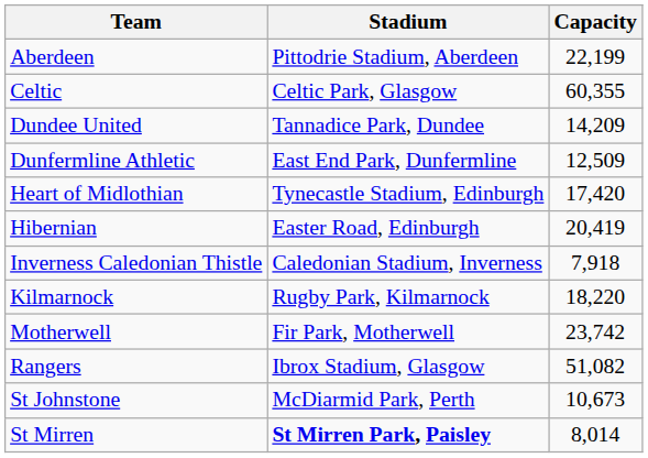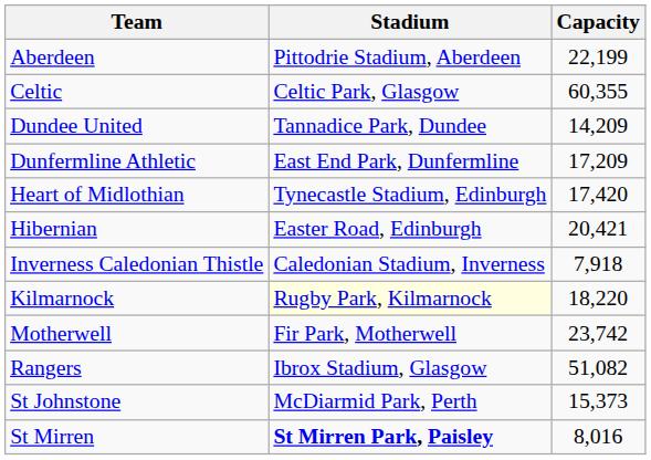 <table class="wikitable sortable" style="text-align:center">
 <tr>
 <th>Team</th>
 <th>Stadium</th>
 <th>Capacity</th>
 </tr>
 <tr>
 <td align=left><a href='#'>Aberdeen</a></td>
 <td align=left><a href='#'>Pittodrie Stadium</a>, <a href='#'>Aberdeen</a></td>
 <td>22,199</td>
 </tr>
 <tr>
 <td align=left><a href='#'>Celtic</a></td>
 <td align=left><a href='#'>Celtic Park</a>, <a href='#'>Glasgow</a></td>
 <td>60,355</td>
 </tr>
 <tr>
 <td align=left><a href='#'>Dundee United</a></td>
 <td align=left><a href='#'>Tannadice Park</a>, <a href='#'>Dundee</a></td>
 <td>14,209</td>
 </tr>
 <tr>
 <td align=left><a href='#'>Dunfermline Athletic</a></td>
 <td align=left><a href='#'>East End Park</a>, <a href='#'>Dunfermline</a></td>
-<td>12,509</td>
+<td>17,209</td>
 </tr>
 <tr>
 <td align=left><a href='#'>Heart of Midlothian</a></td>
 <td align=left><a href='#'>Tynecastle Stadium</a>, <a href='#'>Edinburgh</a></td>
 <td>17,420</td>
 </tr>
 <tr>
 <td align=left><a href='#'>Hibernian</a></td>
 <td align=left><a href='#'>Easter Road</a>, <a href='#'>Edinburgh</a></td>
-<td>20,419</td>
+<td>20,421</td>
 </tr>
 <tr>
 <td align=left><a href='#'>Inverness Caledonian Thistle</a></td>
 <td align=left><a href='#'>Caledonian Stadium</a>, <a href='#'>Inverness</a></td>
 <td>7,918</td>
 </tr>
 <tr>
 <td align=left><a href='#'>Kilmarnock</a></td>
-<td align=left><a href='#'>Rugby Park</a>, <a href='#'>Kilmarnock</a></td>
+<td align=left style="background: lightyellow;"><a href='#'>Rugby Park</a>, <a href='#'>Kilmarnock</a></td>
 <td>18,220</td>
 </tr>
 <tr>
 <td align=left><a href='#'>Motherwell</a></td>
 <td align=left><a href='#'>Fir Park</a>, <a href='#'>Motherwell</a></td>
 <td>23,742</td>
 </tr>
 <tr>
 <td align=left><a href='#'>Rangers</a></td>
 <td align=left><a href='#'>Ibrox Stadium</a>, <a href='#'>Glasgow</a></td>
 <td>51,082</td>
 </tr>
 <tr>
 <td align=left><a href='#'>St Johnstone</a></td>
 <td align=left><a href='#'>McDiarmid Park</a>, <a href='#'>Perth</a></td>
-<td>10,673</td>
+<td>15,373</td>
 </tr>
 <tr>
 <td align=left><a href='#'>St Mirren</a></td>
 <td align=left><strong><a href='#'>St Mirren Park</a>, <a href='#'>Paisley</a></strong></td>
-<td>8,014</td>
+<td>8,016</td>
 </tr>
 </table>
